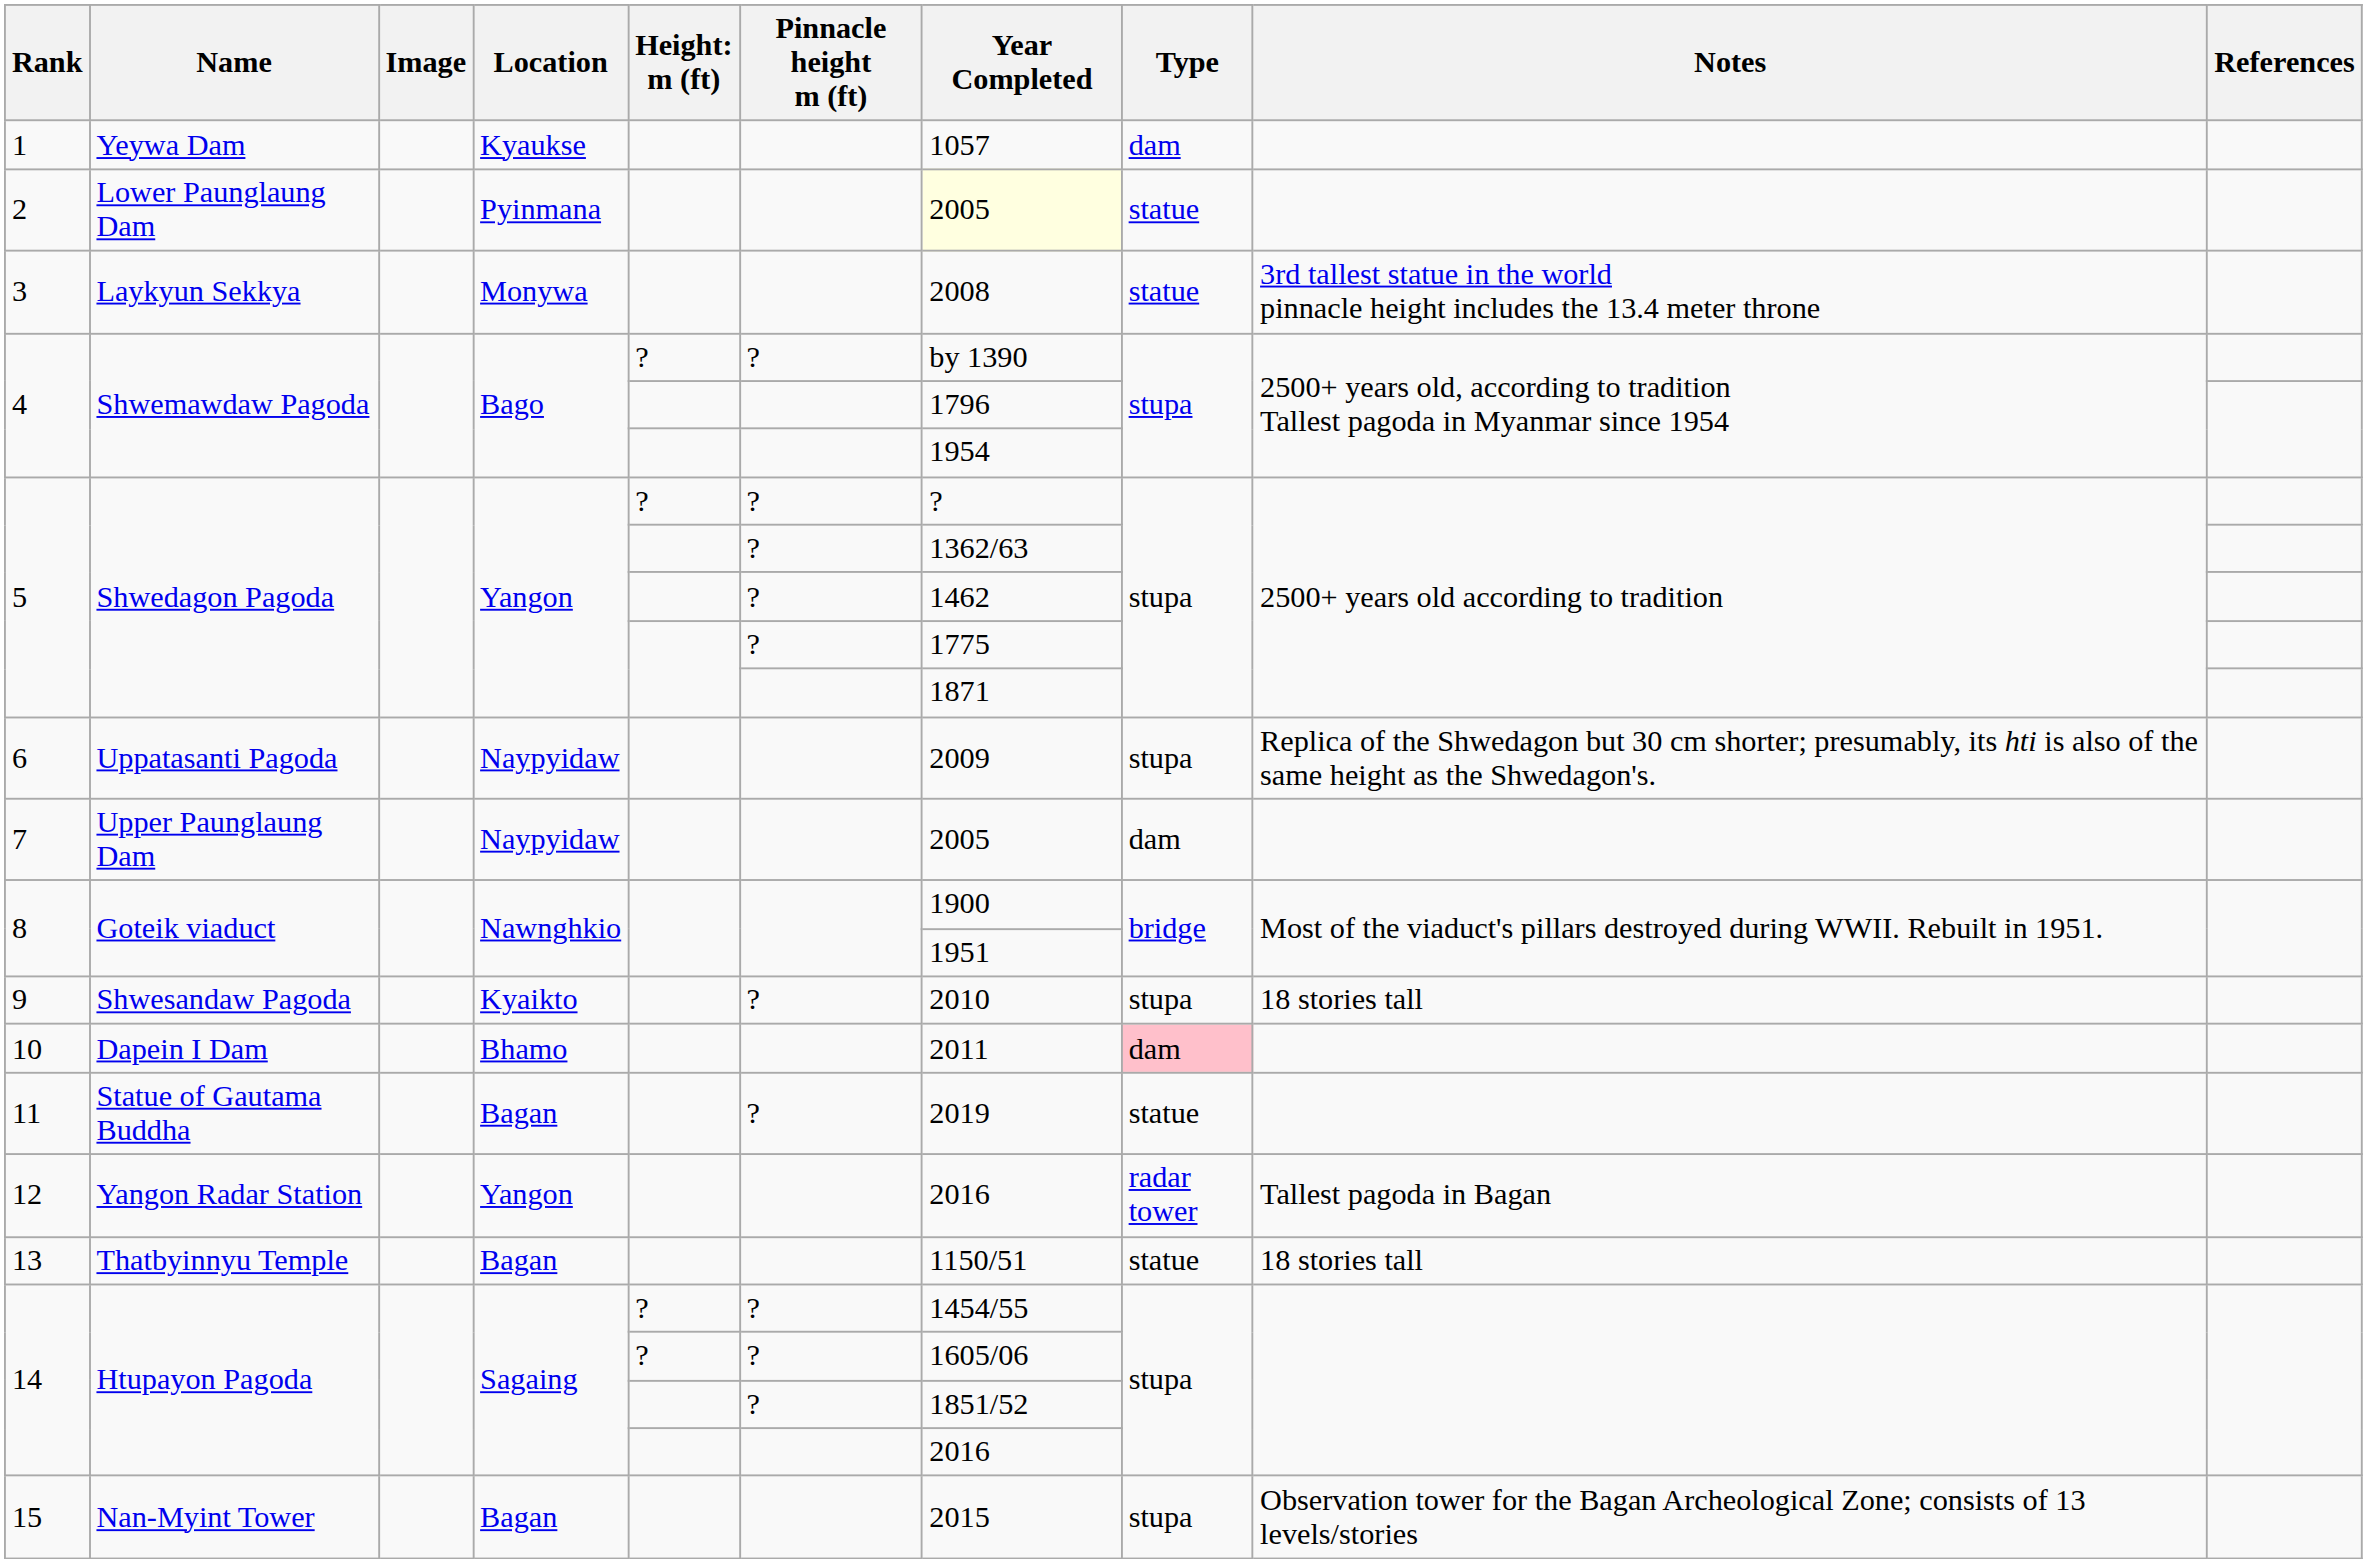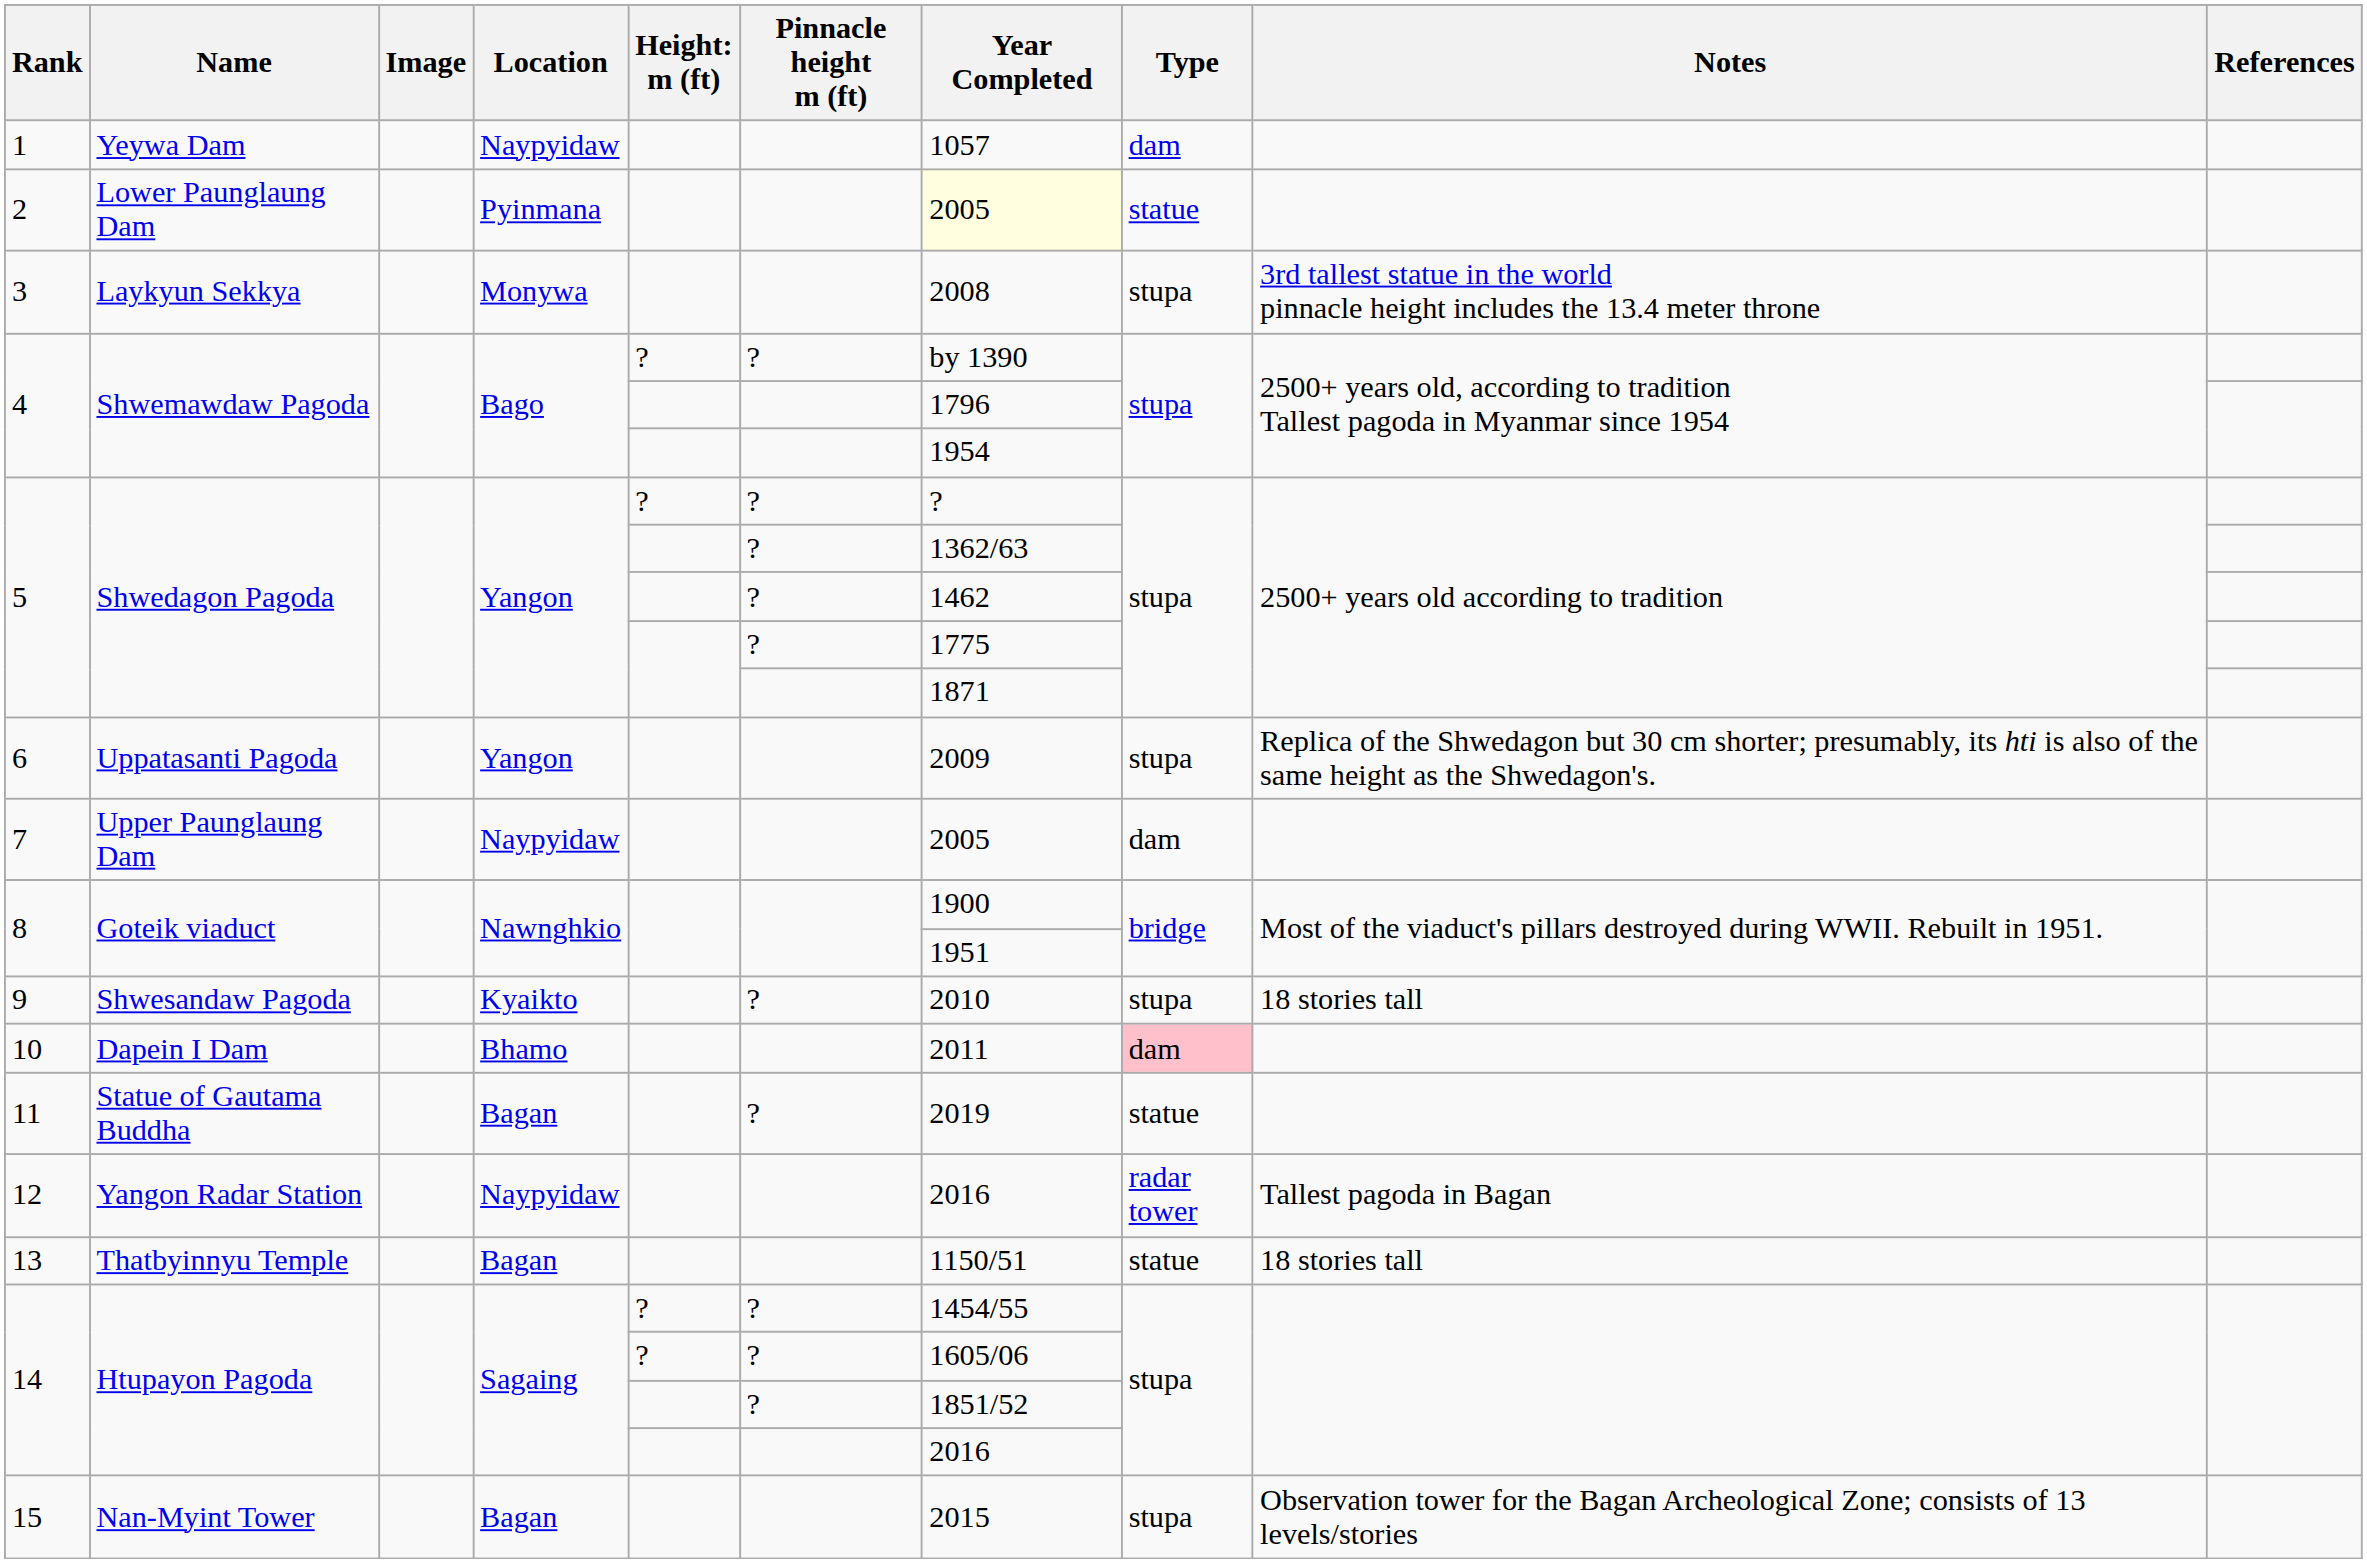 <table class="wikitable sortable zebra">
 <tr class="hintergrundfarbe6">
 <th>Rank</th>
 <th>Name</th>
 <th class="unsortable">Image</th>
 <th>Location</th>
 <th>Height: <br>m (ft)</th>
 <th>Pinnacle height <br>m (ft)</th>
 <th>Year Completed</th>
 <th>Type</th>
 <th>Notes</th>
 <th>References</th>
 </tr>
 <tr>
 <td>1</td>
 <td><a href='#'>Yeywa Dam</a></td>
 <td></td>
-<td><a href='#'>Kyaukse</a></td>
+<td><a href='#'>Naypyidaw</a></td>
 <td></td>
 <td></td>
 <td>1057</td>
 <td><a href='#'>dam</a></td>
 <td></td>
 <td></td>
 </tr>
 <tr>
 <td>2</td>
 <td><a href='#'>Lower Paunglaung Dam</a></td>
 <td></td>
 <td><a href='#'>Pyinmana</a></td>
 <td></td>
 <td></td>
 <td style="background: lightyellow;">2005</td>
 <td><a href='#'>statue</a></td>
 <td></td>
 <td></td>
 </tr>
 <tr>
 <td>3</td>
 <td><a href='#'>Laykyun Sekkya</a></td>
 <td></td>
 <td><a href='#'>Monywa</a></td>
 <td></td>
 <td></td>
 <td>2008</td>
-<td><a href='#'>statue</a></td>
+<td>stupa</td>
 <td><a href='#'>3rd tallest statue in the world</a> <br> pinnacle height includes the 13.4 meter throne</td>
 <td></td>
 </tr>
 <tr>
 <td rowspan="3">4</td>
 <td rowspan="3"><a href='#'>Shwemawdaw Pagoda</a></td>
 <td rowspan="3"></td>
 <td rowspan="3"><a href='#'>Bago</a></td>
 <td>?</td>
 <td>?</td>
 <td>by 1390</td>
 <td rowspan="3"><a href='#'>stupa</a></td>
 <td rowspan="3">2500+ years old, according to tradition <br> Tallest pagoda in Myanmar since 1954</td>
 <td><br></td>
 </tr>
 <tr>
 <td></td>
 <td></td>
 <td>1796</td>
 <td rowspan="2"></td>
 </tr>
 <tr>
 <td></td>
 <td></td>
 <td>1954</td>
 </tr>
 <tr>
 <td rowspan="5">5</td>
 <td rowspan="5"><a href='#'>Shwedagon Pagoda</a></td>
 <td rowspan="5"></td>
 <td rowspan="5"><a href='#'>Yangon</a></td>
 <td>?</td>
 <td>?</td>
 <td>?</td>
 <td rowspan="5">stupa</td>
 <td rowspan="5">2500+ years old according to tradition</td>
 <td></td>
 </tr>
 <tr>
 <td></td>
 <td>?</td>
 <td>1362/63</td>
 <td></td>
 </tr>
 <tr>
 <td></td>
 <td>?</td>
 <td>1462</td>
 <td></td>
 </tr>
 <tr>
 <td rowspan="2"></td>
 <td>?</td>
 <td>1775</td>
 <td></td>
 </tr>
 <tr>
 <td></td>
 <td>1871</td>
 <td></td>
 </tr>
 <tr>
 <td>6</td>
 <td><a href='#'>Uppatasanti Pagoda</a></td>
 <td></td>
-<td><a href='#'>Naypyidaw</a></td>
+<td><a href='#'>Yangon</a></td>
 <td></td>
 <td><em></em></td>
 <td>2009</td>
 <td>stupa</td>
 <td>Replica of the Shwedagon but 30 cm shorter; presumably, its <em>hti</em> is also of the same height as the Shwedagon's.</td>
 <td></td>
 </tr>
 <tr>
 <td>7</td>
 <td><a href='#'>Upper Paunglaung Dam</a></td>
 <td></td>
 <td><a href='#'>Naypyidaw</a></td>
 <td></td>
 <td></td>
 <td>2005</td>
 <td>dam</td>
 <td></td>
 <td></td>
 </tr>
 <tr>
 <td rowspan="2">8</td>
 <td rowspan="2"><a href='#'>Goteik viaduct</a></td>
 <td rowspan="2"></td>
 <td rowspan="2"><a href='#'>Nawnghkio</a></td>
 <td rowspan="2"></td>
 <td rowspan="2"></td>
 <td>1900</td>
 <td rowspan="2"><a href='#'>bridge</a></td>
 <td rowspan="2">Most of the viaduct's pillars destroyed during WWII. Rebuilt in 1951.</td>
 <td rowspan="2"></td>
 </tr>
 <tr>
 <td>1951</td>
 </tr>
 <tr>
 <td>9</td>
 <td><a href='#'>Shwesandaw Pagoda</a></td>
 <td></td>
 <td><a href='#'>Kyaikto</a></td>
 <td></td>
 <td>?</td>
 <td>2010</td>
 <td>stupa</td>
 <td>18 stories tall</td>
 <td></td>
 </tr>
 <tr>
 <td>10</td>
 <td><a href='#'>Dapein I Dam</a></td>
 <td></td>
 <td><a href='#'>Bhamo</a></td>
 <td></td>
 <td></td>
 <td>2011</td>
 <td style="background: pink;">dam</td>
 <td></td>
 <td></td>
 </tr>
 <tr>
 <td>11</td>
 <td><a href='#'>Statue of Gautama Buddha</a></td>
 <td></td>
 <td><a href='#'>Bagan</a></td>
 <td></td>
 <td>?</td>
 <td>2019</td>
 <td>statue</td>
 <td></td>
 <td></td>
 </tr>
 <tr>
 <td>12</td>
 <td><a href='#'>Yangon Radar Station</a></td>
 <td></td>
-<td><a href='#'>Yangon</a></td>
+<td><a href='#'>Naypyidaw</a></td>
 <td></td>
 <td></td>
 <td>2016</td>
 <td><a href='#'>radar tower</a></td>
 <td>Tallest pagoda in Bagan</td>
 <td></td>
 </tr>
 <tr>
 <td>13</td>
 <td><a href='#'>Thatbyinnyu Temple</a></td>
 <td></td>
 <td><a href='#'>Bagan</a></td>
 <td></td>
 <td></td>
 <td>1150/51</td>
 <td>statue</td>
 <td>18 stories tall</td>
 <td></td>
 </tr>
 <tr>
 <td rowspan="4">14</td>
 <td rowspan="4"><a href='#'>Htupayon Pagoda</a></td>
 <td rowspan="4"></td>
 <td rowspan="4"><a href='#'>Sagaing</a></td>
 <td>?</td>
 <td>?</td>
 <td>1454/55</td>
 <td rowspan="4">stupa</td>
 <td rowspan="4"></td>
 <td rowspan="4"></td>
 </tr>
 <tr>
 <td>?</td>
 <td>?</td>
 <td>1605/06</td>
 </tr>
 <tr>
 <td></td>
 <td>?</td>
 <td>1851/52</td>
 </tr>
 <tr>
 <td></td>
 <td></td>
 <td>2016</td>
 </tr>
 <tr>
 <td>15</td>
 <td><a href='#'>Nan-Myint Tower</a></td>
 <td></td>
 <td><a href='#'>Bagan</a></td>
 <td></td>
 <td></td>
 <td>2015</td>
 <td>stupa</td>
 <td>Observation tower for the Bagan Archeological Zone; consists of 13 levels/stories</td>
 <td></td>
 </tr>
 </table>
